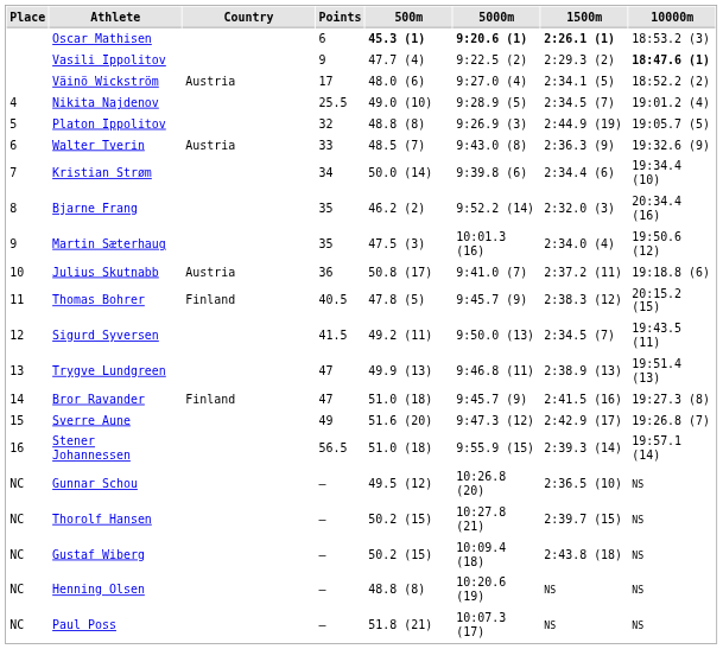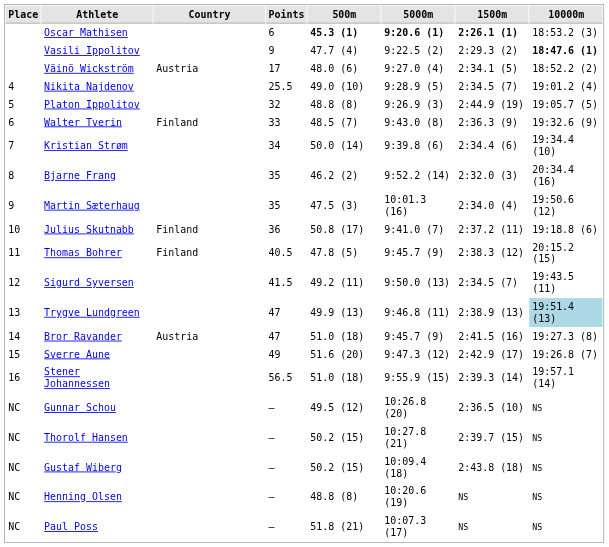 <table cellspacing="1" cellpadding="3" style="border:1px solid #AAAAAA;font-size:90%">
 <tr bgcolor="#E4E4E4">
 <th style="border-bottom:1px solid #AAAAAA" width=15>Place</th>
 <th style="border-bottom:1px solid #AAAAAA" width=125>Athlete</th>
 <th style="border-bottom:1px solid #AAAAAA" width=125>Country</th>
 <th style="border-bottom:1px solid #AAAAAA" width=40>Points</th>
 <th style="border-bottom:1px solid #AAAAAA" width=80>500m</th>
 <th style="border-bottom:1px solid #AAAAAA" width=80>5000m</th>
 <th style="border-bottom:1px solid #AAAAAA" width=80>1500m</th>
 <th style="border-bottom:1px solid #AAAAAA" width=80>10000m</th>
 </tr>
 <tr>
 <td></td>
 <td><a href='#'>Oscar Mathisen</a></td>
 <td></td>
 <td>6</td>
 <td><strong>45.3 (1)</strong></td>
 <td><strong>9:20.6 (1)</strong></td>
 <td><strong>2:26.1 (1)</strong></td>
 <td>18:53.2 (3)</td>
 </tr>
 <tr>
 <td></td>
 <td><a href='#'>Vasili Ippolitov</a></td>
 <td></td>
 <td>9</td>
 <td>47.7 (4)</td>
 <td>9:22.5 (2)</td>
 <td>2:29.3 (2)</td>
 <td><strong>18:47.6 (1)</strong></td>
 </tr>
 <tr>
 <td></td>
 <td><a href='#'>Väinö Wickström</a></td>
 <td> Austria</td>
 <td>17</td>
 <td>48.0 (6)</td>
 <td>9:27.0 (4)</td>
 <td>2:34.1 (5)</td>
 <td>18:52.2 (2)</td>
 </tr>
 <tr>
 <td>4</td>
 <td><a href='#'>Nikita Najdenov</a></td>
 <td></td>
 <td>25.5</td>
 <td>49.0 (10)</td>
 <td>9:28.9 (5)</td>
 <td>2:34.5 (7)</td>
 <td>19:01.2 (4)</td>
 </tr>
 <tr>
 <td>5</td>
 <td><a href='#'>Platon Ippolitov</a></td>
 <td></td>
 <td>32</td>
 <td>48.8 (8)</td>
 <td>9:26.9 (3)</td>
 <td>2:44.9 (19)</td>
 <td>19:05.7 (5)</td>
 </tr>
 <tr>
 <td>6</td>
 <td><a href='#'>Walter Tverin</a></td>
-<td> Austria</td>
+<td> Finland</td>
 <td>33</td>
 <td>48.5 (7)</td>
 <td>9:43.0 (8)</td>
 <td>2:36.3 (9)</td>
 <td>19:32.6 (9)</td>
 </tr>
 <tr>
 <td>7</td>
 <td><a href='#'>Kristian Strøm</a></td>
 <td></td>
 <td>34</td>
 <td>50.0 (14)</td>
 <td>9:39.8 (6)</td>
 <td>2:34.4 (6)</td>
 <td>19:34.4 (10)</td>
 </tr>
 <tr>
 <td>8</td>
 <td><a href='#'>Bjarne Frang</a></td>
 <td></td>
 <td>35</td>
 <td>46.2 (2)</td>
 <td>9:52.2 (14)</td>
 <td>2:32.0 (3)</td>
 <td>20:34.4 (16)</td>
 </tr>
 <tr>
 <td>9</td>
 <td><a href='#'>Martin Sæterhaug</a></td>
 <td></td>
 <td>35</td>
 <td>47.5 (3)</td>
 <td>10:01.3 (16)</td>
 <td>2:34.0 (4)</td>
 <td>19:50.6 (12)</td>
 </tr>
 <tr>
 <td>10</td>
 <td><a href='#'>Julius Skutnabb</a></td>
-<td> Austria</td>
+<td> Finland</td>
 <td>36</td>
 <td>50.8 (17)</td>
 <td>9:41.0 (7)</td>
 <td>2:37.2 (11)</td>
 <td>19:18.8 (6)</td>
 </tr>
 <tr>
 <td>11</td>
 <td><a href='#'>Thomas Bohrer</a></td>
 <td> Finland</td>
 <td>40.5</td>
 <td>47.8 (5)</td>
 <td>9:45.7 (9)</td>
 <td>2:38.3 (12)</td>
 <td>20:15.2 (15)</td>
 </tr>
 <tr>
 <td>12</td>
 <td><a href='#'>Sigurd Syversen</a></td>
 <td></td>
 <td>41.5</td>
 <td>49.2 (11)</td>
 <td>9:50.0 (13)</td>
 <td>2:34.5 (7)</td>
 <td>19:43.5 (11)</td>
 </tr>
 <tr>
 <td>13</td>
 <td><a href='#'>Trygve Lundgreen</a></td>
 <td></td>
 <td>47</td>
 <td>49.9 (13)</td>
 <td>9:46.8 (11)</td>
 <td>2:38.9 (13)</td>
-<td>19:51.4 (13)</td>
+<td style="background: lightblue;">19:51.4 (13)</td>
 </tr>
 <tr>
 <td>14</td>
 <td><a href='#'>Bror Ravander</a></td>
-<td> Finland</td>
+<td> Austria</td>
 <td>47</td>
 <td>51.0 (18)</td>
 <td>9:45.7 (9)</td>
 <td>2:41.5 (16)</td>
 <td>19:27.3 (8)</td>
 </tr>
 <tr>
 <td>15</td>
 <td><a href='#'>Sverre Aune</a></td>
 <td></td>
 <td>49</td>
 <td>51.6 (20)</td>
 <td>9:47.3 (12)</td>
 <td>2:42.9 (17)</td>
 <td>19:26.8 (7)</td>
 </tr>
 <tr>
 <td>16</td>
 <td><a href='#'>Stener Johannessen</a></td>
 <td></td>
 <td>56.5</td>
 <td>51.0 (18)</td>
 <td>9:55.9 (15)</td>
 <td>2:39.3 (14)</td>
 <td>19:57.1 (14)</td>
 </tr>
 <tr>
 <td>NC</td>
 <td><a href='#'>Gunnar Schou</a></td>
 <td></td>
 <td>–</td>
 <td>49.5 (12)</td>
 <td>10:26.8 (20)</td>
 <td>2:36.5 (10)</td>
 <td><small>NS</small></td>
 </tr>
 <tr>
 <td>NC</td>
 <td><a href='#'>Thorolf Hansen</a></td>
 <td></td>
 <td>–</td>
 <td>50.2 (15)</td>
 <td>10:27.8 (21)</td>
 <td>2:39.7 (15)</td>
 <td><small>NS</small></td>
 </tr>
 <tr>
 <td>NC</td>
 <td><a href='#'>Gustaf Wiberg</a></td>
 <td></td>
 <td>–</td>
 <td>50.2 (15)</td>
 <td>10:09.4 (18)</td>
 <td>2:43.8 (18)</td>
 <td><small>NS</small></td>
 </tr>
 <tr>
 <td>NC</td>
 <td><a href='#'>Henning Olsen</a></td>
 <td></td>
 <td>–</td>
 <td>48.8 (8)</td>
 <td>10:20.6 (19)</td>
 <td><small>NS</small></td>
 <td><small>NS</small></td>
 </tr>
 <tr>
 <td>NC</td>
 <td><a href='#'>Paul Poss</a></td>
 <td></td>
 <td>–</td>
 <td>51.8 (21)</td>
 <td>10:07.3 (17)</td>
 <td><small>NS</small></td>
 <td><small>NS</small></td>
 </tr>
 </table>
